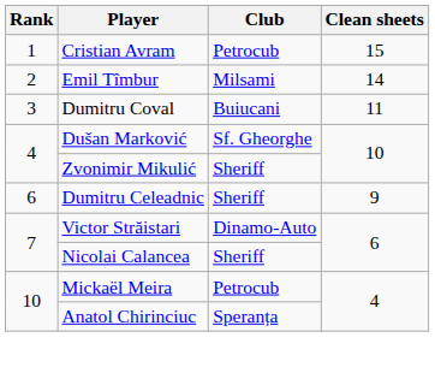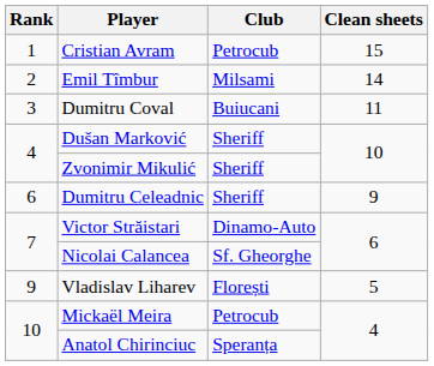 <table class="wikitable" style="text-align:center">
 <tr>
 <th>Rank</th>
 <th>Player</th>
 <th>Club</th>
 <th>Clean sheets</th>
 </tr>
 <tr>
 <td rowspan="1">1</td>
 <td align="left"> <a href='#'>Cristian Avram</a></td>
 <td align="left"><a href='#'>Petrocub</a></td>
 <td>15</td>
 </tr>
 <tr>
 <td rowspan="1">2</td>
 <td align="left"> <a href='#'>Emil Tîmbur</a></td>
 <td align="left"><a href='#'>Milsami</a></td>
 <td rowspan="1">14</td>
 </tr>
 <tr>
 <td rowspan="1">3</td>
 <td align="left"> Dumitru Coval</td>
 <td align="left"><a href='#'>Buiucani</a></td>
 <td>11</td>
 </tr>
 <tr>
 <td rowspan="2">4</td>
 <td align="left"> <a href='#'>Dušan Marković</a></td>
-<td align="left"><a href='#'>Sf. Gheorghe</a></td>
+<td align="left"><a href='#'>Sheriff</a></td>
 <td rowspan="2">10</td>
 </tr>
 <tr>
 <td align="left"> <a href='#'>Zvonimir Mikulić</a></td>
 <td align="left"><a href='#'>Sheriff</a></td>
 </tr>
 <tr>
 <td rowspan="1">6</td>
 <td align="left"> <a href='#'>Dumitru Celeadnic</a></td>
 <td align="left"><a href='#'>Sheriff</a></td>
 <td>9</td>
 </tr>
 <tr>
 <td rowspan="2">7</td>
 <td align="left"> <a href='#'>Victor Străistari</a></td>
 <td align="left"><a href='#'>Dinamo-Auto</a></td>
 <td rowspan="2">6</td>
 </tr>
 <tr>
 <td align="left"> <a href='#'>Nicolai Calancea</a></td>
-<td align="left"><a href='#'>Sheriff</a></td>
+<td align="left"><a href='#'>Sf. Gheorghe</a></td>
+</tr>
+<tr>
+<td rowspan="1">9</td>
+<td align="left"> Vladislav Liharev</td>
+<td align="left"><a href='#'>Florești</a></td>
+<td>5</td>
 </tr>
 <tr>
 <td rowspan="2">10</td>
 <td align="left"> <a href='#'>Mickaël Meira</a></td>
 <td align="left"><a href='#'>Petrocub</a></td>
 <td rowspan="2">4</td>
 </tr>
 <tr>
 <td align="left"> <a href='#'>Anatol Chirinciuc</a></td>
 <td align="left"><a href='#'>Speranța</a></td>
 </tr>
 </table>
